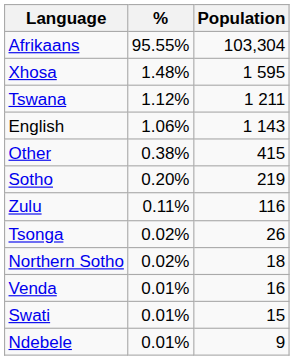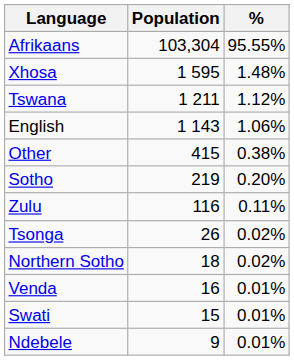 <table class="wikitable" style="font-size: 95%; text-align: right">
 <tr>
 <th>Language</th>
+<th>Population</th>
 <th>%</th>
-<th>Population</th>
 </tr>
 <tr>
 <td align=left><a href='#'>Afrikaans</a></td>
+<td>103,304</td>
 <td>95.55%</td>
-<td>103,304</td>
 </tr>
 <tr>
 <td align=left><a href='#'>Xhosa</a></td>
+<td>1 595</td>
 <td>1.48%</td>
-<td>1 595</td>
 </tr>
 <tr>
 <td align=left><a href='#'>Tswana</a></td>
+<td>1 211</td>
 <td>1.12%</td>
-<td>1 211</td>
 </tr>
 <tr>
 <td align=left>English</td>
+<td>1 143</td>
 <td>1.06%</td>
-<td>1 143</td>
 </tr>
 <tr>
 <td align=left><a href='#'>Other</a></td>
+<td>415</td>
 <td>0.38%</td>
-<td>415</td>
 </tr>
 <tr>
 <td align=left><a href='#'>Sotho</a></td>
+<td>219</td>
 <td>0.20%</td>
-<td>219</td>
 </tr>
 <tr>
 <td align=left><a href='#'>Zulu</a></td>
+<td>116</td>
 <td>0.11%</td>
-<td>116</td>
 </tr>
 <tr>
 <td align=left><a href='#'>Tsonga</a></td>
+<td>26</td>
 <td>0.02%</td>
-<td>26</td>
 </tr>
 <tr>
 <td align=left><a href='#'>Northern Sotho</a></td>
+<td>18</td>
 <td>0.02%</td>
-<td>18</td>
 </tr>
 <tr>
 <td align=left><a href='#'>Venda</a></td>
+<td>16</td>
 <td>0.01%</td>
-<td>16</td>
 </tr>
 <tr>
 <td align=left><a href='#'>Swati</a></td>
+<td>15</td>
 <td>0.01%</td>
-<td>15</td>
 </tr>
 <tr>
 <td align=left><a href='#'>Ndebele</a></td>
+<td>9</td>
 <td>0.01%</td>
-<td>9</td>
 </tr>
 </table>
